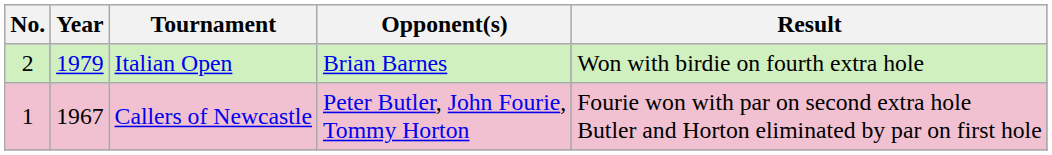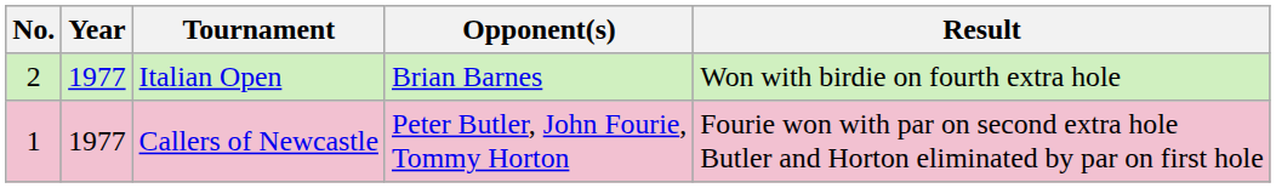 <table class="wikitable" style="font-size:95%;">
 <tr>
 <th>No.</th>
 <th>Year</th>
 <th>Tournament</th>
 <th>Opponent(s)</th>
 <th>Result</th>
 </tr>
 <tr style="background:#D0F0C0;">
 <td align=center>2</td>
-<td><a href='#'>1979</a></td>
+<td><a href='#'>1977</a></td>
 <td><a href='#'>Italian Open</a></td>
 <td> <a href='#'>Brian Barnes</a></td>
 <td>Won with birdie on fourth extra hole</td>
 </tr>
 <tr style="background:#F2C1D1;">
 <td align=center>1</td>
-<td>1967</td>
+<td>1977</td>
 <td><a href='#'>Callers of Newcastle</a></td>
 <td> <a href='#'>Peter Butler</a>,  <a href='#'>John Fourie</a>,<br> <a href='#'>Tommy Horton</a></td>
 <td>Fourie won with par on second extra hole<br>Butler and Horton eliminated by par on first hole</td>
 </tr>
 </table>
